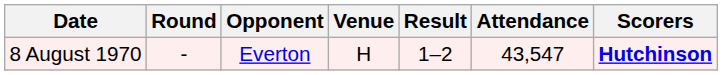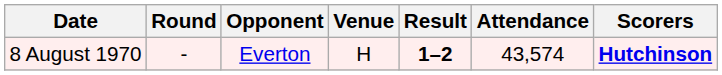 <table class="wikitable sortable" style="font-size:95%; text-align:center">
 <tr>
 <th>Date</th>
 <th>Round</th>
 <th>Opponent</th>
 <th>Venue</th>
 <th>Result</th>
 <th>Attendance</th>
 <th>Scorers</th>
 </tr>
 <tr bgcolor = "#FFEEEE">
 <td>8 August 1970</td>
 <td>-</td>
 <td><a href='#'>Everton</a></td>
 <td>H</td>
-<td>1–2</td>
-<td>43,547</td>
+<td><strong>1–2</strong></td>
+<td>43,574</td>
 <td><strong><a href='#'>Hutchinson</a></strong></td>
 </tr>
 </table>
